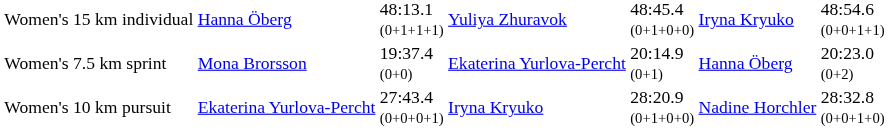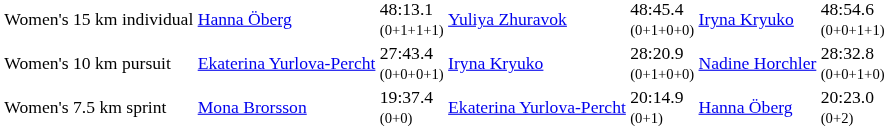 <table>
 <tr>
 <td>Women's 15 km individual<br><em></em></td>
 <td><a href='#'>Hanna Öberg</a><br></td>
 <td>48:13.1<br><small>(0+1+1+1)</small></td>
 <td><a href='#'>Yuliya Zhuravok</a><br></td>
 <td>48:45.4<br><small>(0+1+0+0)</small></td>
 <td><a href='#'>Iryna Kryuko</a><br></td>
 <td>48:54.6<br><small>(0+0+1+1)</small></td>
 </tr>
 <tr>
+<td>Women's 10 km pursuit<br><em></em></td>
+<td><a href='#'>Ekaterina Yurlova-Percht</a><br></td>
+<td>27:43.4<br><small>(0+0+0+1)</small></td>
+<td><a href='#'>Iryna Kryuko</a><br></td>
+<td>28:20.9<br><small>(0+1+0+0)</small></td>
+<td><a href='#'>Nadine Horchler</a><br></td>
+<td>28:32.8<br><small>(0+0+1+0)</small></td>
+</tr>
+<tr>
 <td>Women's 7.5 km sprint<br><em></em></td>
 <td><a href='#'>Mona Brorsson</a><br></td>
 <td>19:37.4<br><small>(0+0)</small></td>
 <td><a href='#'>Ekaterina Yurlova-Percht</a><br></td>
 <td>20:14.9<br><small>(0+1)</small></td>
 <td><a href='#'>Hanna Öberg</a><br></td>
 <td>20:23.0<br><small>(0+2)</small></td>
 </tr>
-<tr>
-<td>Women's 10 km pursuit<br><em></em></td>
-<td><a href='#'>Ekaterina Yurlova-Percht</a><br></td>
-<td>27:43.4<br><small>(0+0+0+1)</small></td>
-<td><a href='#'>Iryna Kryuko</a><br></td>
-<td>28:20.9<br><small>(0+1+0+0)</small></td>
-<td><a href='#'>Nadine Horchler</a><br></td>
-<td>28:32.8<br><small>(0+0+1+0)</small></td>
-</tr>
 </table>
